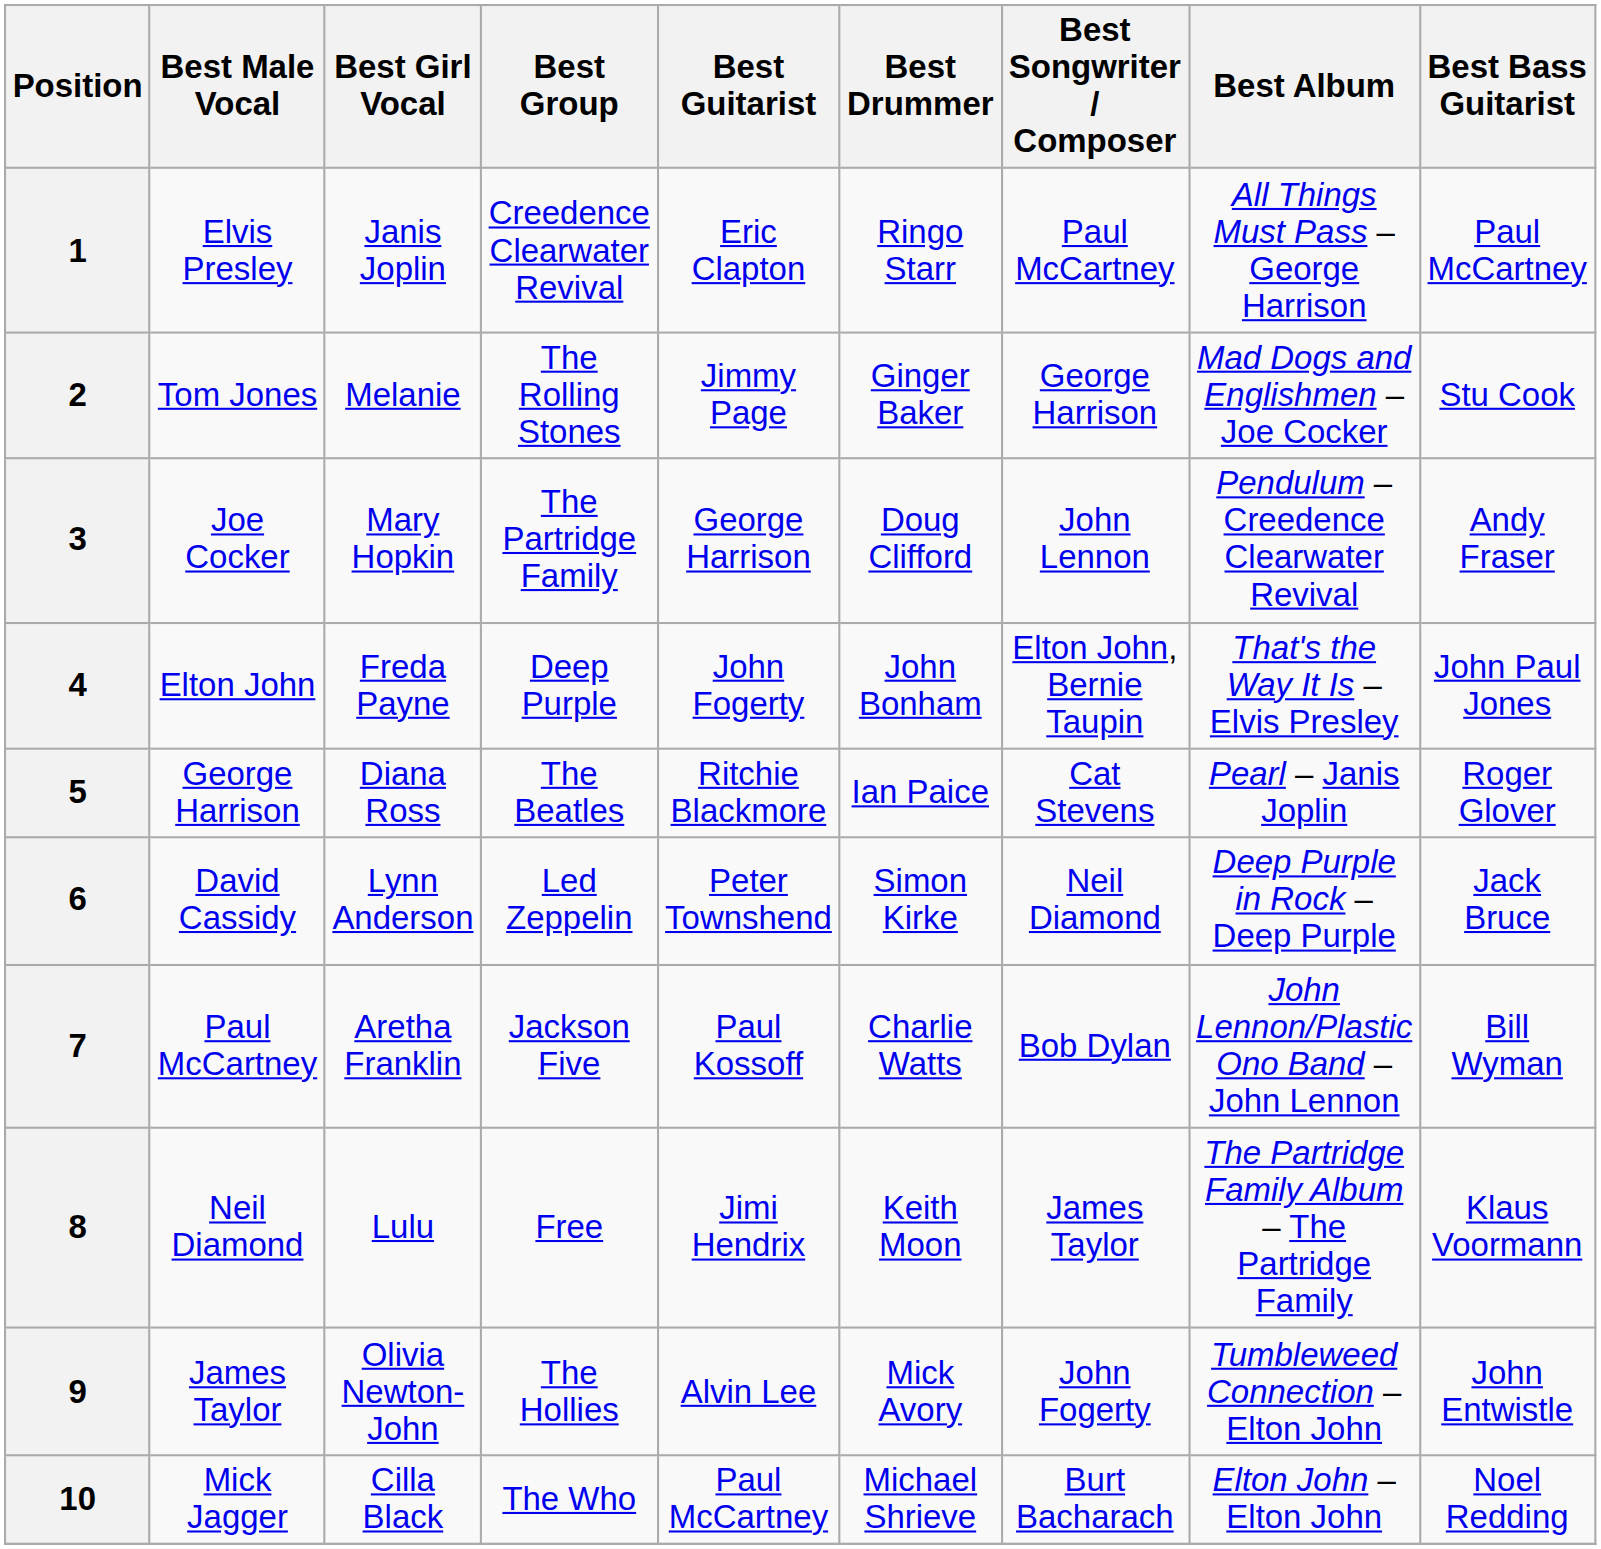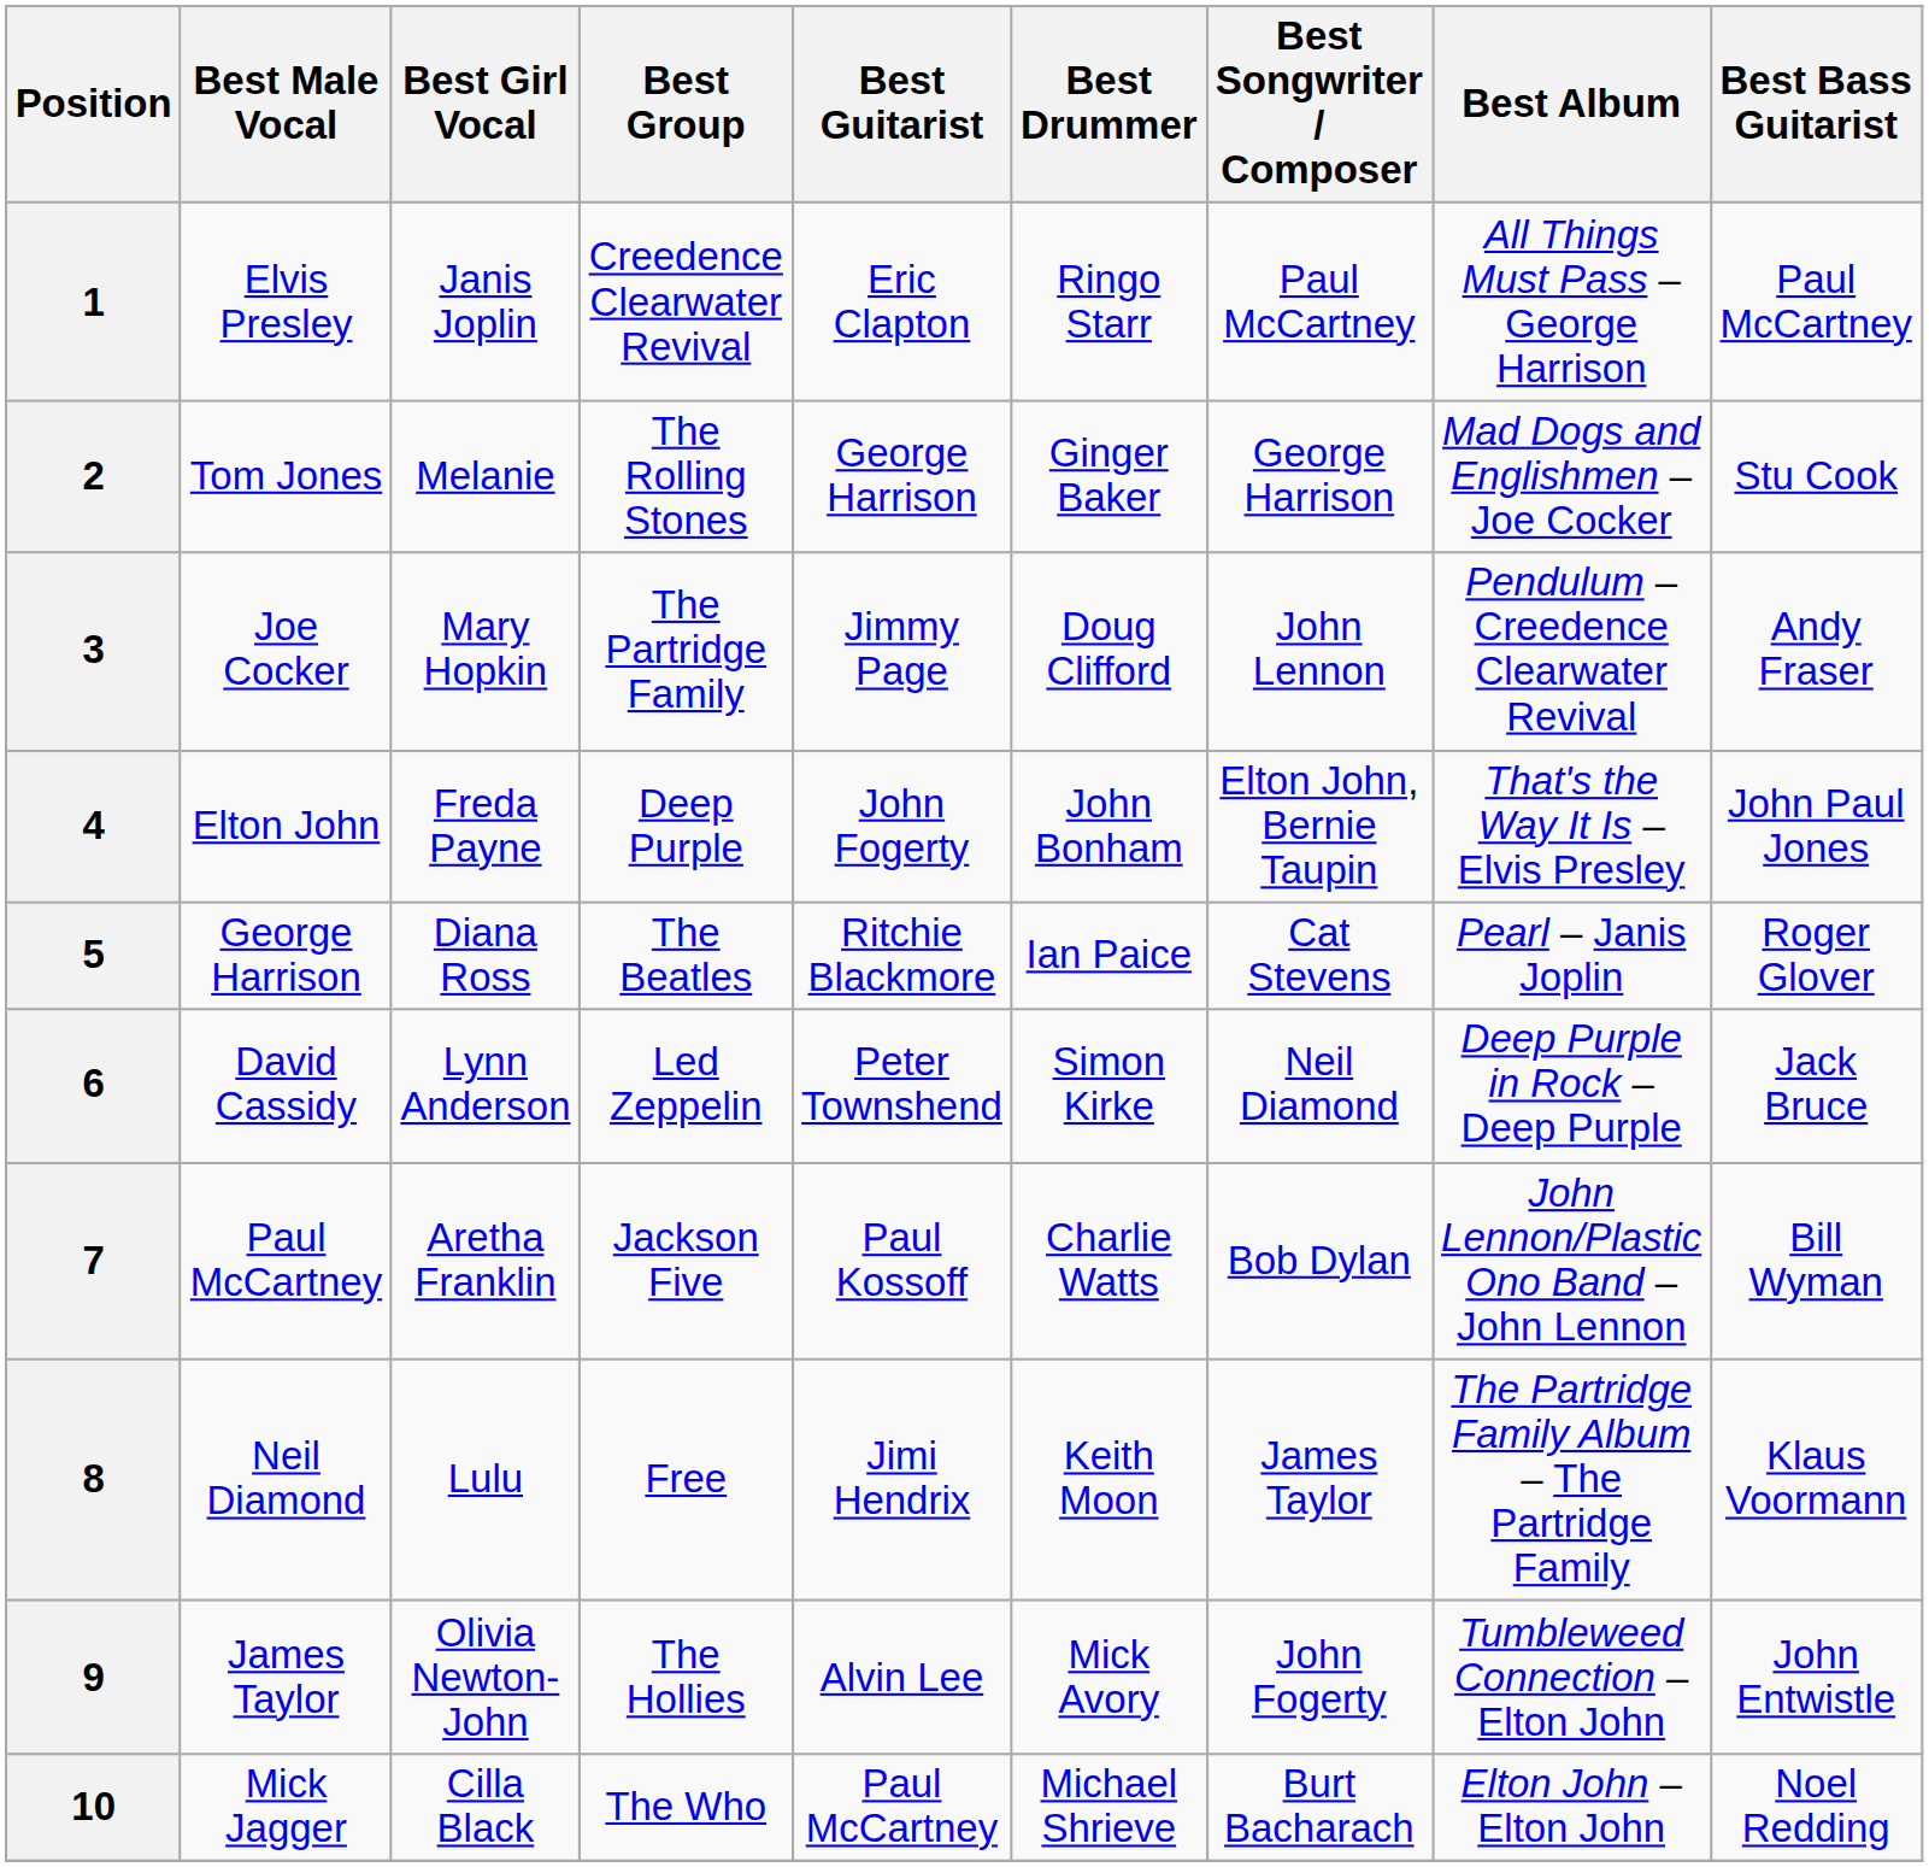 <table class="wikitable" style="text-align:center; width:200px; height:200px" border="1">
 <tr>
 <th>Position</th>
 <th>Best Male Vocal</th>
 <th>Best Girl Vocal</th>
 <th>Best Group</th>
 <th>Best Guitarist</th>
 <th>Best Drummer</th>
 <th>Best Songwriter / Composer</th>
 <th>Best Album</th>
 <th>Best Bass Guitarist</th>
 </tr>
 <tr>
 <th>1</th>
 <td><a href='#'>Elvis Presley</a></td>
 <td><a href='#'>Janis Joplin</a></td>
 <td><a href='#'>Creedence Clearwater Revival</a></td>
 <td><a href='#'>Eric Clapton</a></td>
 <td><a href='#'>Ringo Starr</a></td>
 <td><a href='#'>Paul McCartney</a></td>
 <td><em><a href='#'>All Things Must Pass</a></em> – <a href='#'>George Harrison</a></td>
 <td><a href='#'>Paul McCartney</a></td>
 </tr>
 <tr>
 <th>2</th>
 <td><a href='#'>Tom Jones</a></td>
 <td><a href='#'>Melanie</a></td>
 <td><a href='#'>The Rolling Stones</a></td>
-<td><a href='#'>Jimmy Page</a></td>
+<td><a href='#'>George Harrison</a></td>
 <td><a href='#'>Ginger Baker</a></td>
 <td><a href='#'>George Harrison</a></td>
 <td><em><a href='#'>Mad Dogs and Englishmen</a></em> – <a href='#'>Joe Cocker</a></td>
 <td><a href='#'>Stu Cook</a></td>
 </tr>
 <tr>
 <th>3</th>
 <td><a href='#'>Joe Cocker</a></td>
 <td><a href='#'>Mary Hopkin</a></td>
 <td><a href='#'>The Partridge Family</a></td>
-<td><a href='#'>George Harrison</a></td>
+<td><a href='#'>Jimmy Page</a></td>
 <td><a href='#'>Doug Clifford</a></td>
 <td><a href='#'>John Lennon</a></td>
 <td><em><a href='#'>Pendulum</a></em> – <a href='#'>Creedence Clearwater Revival</a></td>
 <td><a href='#'>Andy Fraser</a></td>
 </tr>
 <tr>
 <th>4</th>
 <td><a href='#'>Elton John</a></td>
 <td><a href='#'>Freda Payne</a></td>
 <td><a href='#'>Deep Purple</a></td>
 <td><a href='#'>John Fogerty</a></td>
 <td><a href='#'>John Bonham</a></td>
 <td><a href='#'>Elton John</a>, <a href='#'>Bernie Taupin</a></td>
 <td><em><a href='#'>That's the Way It Is</a></em> – <a href='#'>Elvis Presley</a></td>
 <td><a href='#'>John Paul Jones</a></td>
 </tr>
 <tr>
 <th>5</th>
 <td><a href='#'>George Harrison</a></td>
 <td><a href='#'>Diana Ross</a></td>
 <td><a href='#'>The Beatles</a></td>
 <td><a href='#'>Ritchie Blackmore</a></td>
 <td><a href='#'>Ian Paice</a></td>
 <td><a href='#'>Cat Stevens</a></td>
 <td><em><a href='#'>Pearl</a></em> – <a href='#'>Janis Joplin</a></td>
 <td><a href='#'>Roger Glover</a></td>
 </tr>
 <tr>
 <th>6</th>
 <td><a href='#'>David Cassidy</a></td>
 <td><a href='#'>Lynn Anderson</a></td>
 <td><a href='#'>Led Zeppelin</a></td>
 <td><a href='#'>Peter Townshend</a></td>
 <td><a href='#'>Simon Kirke</a></td>
 <td><a href='#'>Neil Diamond</a></td>
 <td><em><a href='#'>Deep Purple in Rock</a></em> – <a href='#'>Deep Purple</a></td>
 <td><a href='#'>Jack Bruce</a></td>
 </tr>
 <tr>
 <th>7</th>
 <td><a href='#'>Paul McCartney</a></td>
 <td><a href='#'>Aretha Franklin</a></td>
 <td><a href='#'>Jackson Five</a></td>
 <td><a href='#'>Paul Kossoff</a></td>
 <td><a href='#'>Charlie Watts</a></td>
 <td><a href='#'>Bob Dylan</a></td>
 <td><em><a href='#'>John Lennon/Plastic Ono Band</a></em> – <a href='#'>John Lennon</a></td>
 <td><a href='#'>Bill Wyman</a></td>
 </tr>
 <tr>
 <th>8</th>
 <td><a href='#'>Neil Diamond</a></td>
 <td><a href='#'>Lulu</a></td>
 <td><a href='#'>Free</a></td>
 <td><a href='#'>Jimi Hendrix</a></td>
 <td><a href='#'>Keith Moon</a></td>
 <td><a href='#'>James Taylor</a></td>
 <td><em><a href='#'>The Partridge Family Album</a></em> – <a href='#'>The Partridge Family</a></td>
 <td><a href='#'>Klaus Voormann</a></td>
 </tr>
 <tr>
 <th>9</th>
 <td><a href='#'>James Taylor</a></td>
 <td><a href='#'>Olivia Newton-John</a></td>
 <td><a href='#'>The Hollies</a></td>
 <td><a href='#'>Alvin Lee</a></td>
 <td><a href='#'>Mick Avory</a></td>
 <td><a href='#'>John Fogerty</a></td>
 <td><em><a href='#'>Tumbleweed Connection</a></em> – <a href='#'>Elton John</a></td>
 <td><a href='#'>John Entwistle</a></td>
 </tr>
 <tr>
 <th>10</th>
 <td><a href='#'>Mick Jagger</a></td>
 <td><a href='#'>Cilla Black</a></td>
 <td><a href='#'>The Who</a></td>
 <td><a href='#'>Paul McCartney</a></td>
 <td><a href='#'>Michael Shrieve</a></td>
 <td><a href='#'>Burt Bacharach</a></td>
 <td><em><a href='#'>Elton John</a></em> – <a href='#'>Elton John</a></td>
 <td><a href='#'>Noel Redding</a></td>
 </tr>
 <tr>
 </tr>
 </table>
